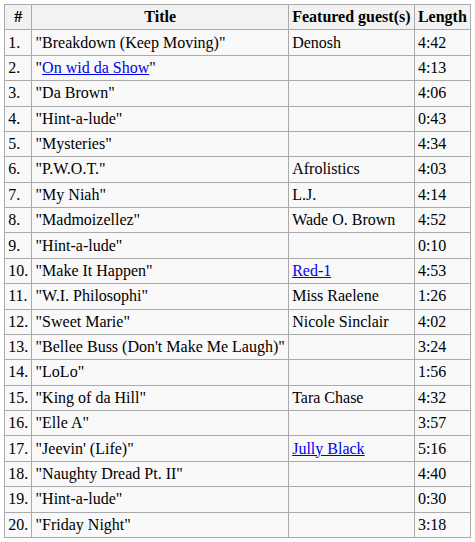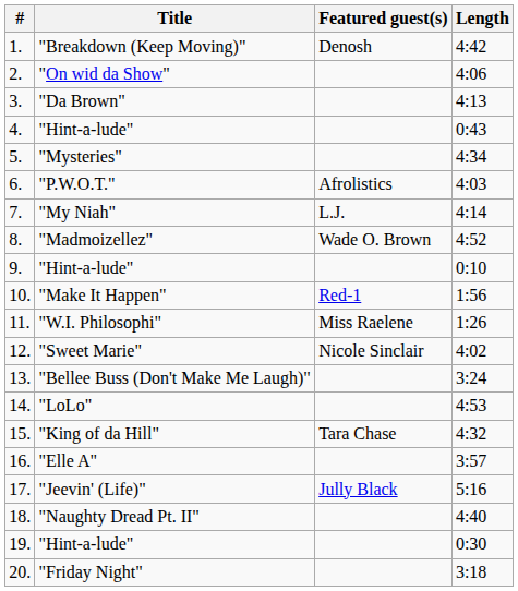 <table class="wikitable">
 <tr>
 <th>#</th>
 <th>Title</th>
 <th>Featured guest(s)</th>
 <th>Length</th>
 </tr>
 <tr>
 <td>1.</td>
 <td>"Breakdown (Keep Moving)"</td>
 <td>Denosh</td>
 <td>4:42</td>
 </tr>
 <tr>
 <td>2.</td>
 <td>"<a href='#'>On wid da Show</a>"</td>
 <td></td>
-<td>4:13</td>
+<td>4:06</td>
 </tr>
 <tr>
 <td>3.</td>
 <td>"Da Brown"</td>
 <td></td>
-<td>4:06</td>
+<td>4:13</td>
 </tr>
 <tr>
 <td>4.</td>
 <td>"Hint-a-lude"</td>
 <td></td>
 <td>0:43</td>
 </tr>
 <tr>
 <td>5.</td>
 <td>"Mysteries"</td>
 <td></td>
 <td>4:34</td>
 </tr>
 <tr>
 <td>6.</td>
 <td>"P.W.O.T."</td>
 <td>Afrolistics</td>
 <td>4:03</td>
 </tr>
 <tr>
 <td>7.</td>
 <td>"My Niah"</td>
 <td>L.J.</td>
 <td>4:14</td>
 </tr>
 <tr>
 <td>8.</td>
 <td>"Madmoizellez"</td>
 <td>Wade O. Brown</td>
 <td>4:52</td>
 </tr>
 <tr>
 <td>9.</td>
 <td>"Hint-a-lude"</td>
 <td></td>
 <td>0:10</td>
 </tr>
 <tr>
 <td>10.</td>
 <td>"Make It Happen"</td>
 <td><a href='#'>Red-1</a></td>
-<td>4:53</td>
+<td>1:56</td>
 </tr>
 <tr>
 <td>11.</td>
 <td>"W.I. Philosophi"</td>
 <td>Miss Raelene</td>
 <td>1:26</td>
 </tr>
 <tr>
 <td>12.</td>
 <td>"Sweet Marie"</td>
 <td>Nicole Sinclair</td>
 <td>4:02</td>
 </tr>
 <tr>
 <td>13.</td>
 <td>"Bellee Buss (Don't Make Me Laugh)"</td>
 <td></td>
 <td>3:24</td>
 </tr>
 <tr>
 <td>14.</td>
 <td>"LoLo"</td>
 <td></td>
-<td>1:56</td>
+<td>4:53</td>
 </tr>
 <tr>
 <td>15.</td>
 <td>"King of da Hill"</td>
 <td>Tara Chase</td>
 <td>4:32</td>
 </tr>
 <tr>
 <td>16.</td>
 <td>"Elle A"</td>
 <td></td>
 <td>3:57</td>
 </tr>
 <tr>
 <td>17.</td>
 <td>"Jeevin' (Life)"</td>
 <td><a href='#'>Jully Black</a></td>
 <td>5:16</td>
 </tr>
 <tr>
 <td>18.</td>
 <td>"Naughty Dread Pt. II"</td>
 <td></td>
 <td>4:40</td>
 </tr>
 <tr>
 <td>19.</td>
 <td>"Hint-a-lude"</td>
 <td></td>
 <td>0:30</td>
 </tr>
 <tr>
 <td>20.</td>
 <td>"Friday Night"</td>
 <td></td>
 <td>3:18</td>
 </tr>
 </table>
